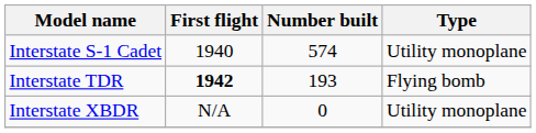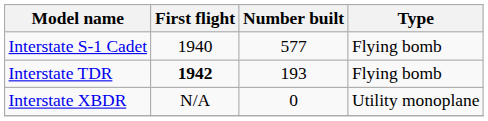 <table class="wikitable sortable">
 <tr>
 <th>Model name</th>
 <th>First flight</th>
 <th>Number built</th>
 <th>Type</th>
 </tr>
 <tr>
 <td align=left><a href='#'>Interstate S-1 Cadet</a></td>
 <td align=center>1940</td>
-<td align=center>574</td>
-<td align=left>Utility monoplane</td>
+<td align=center>577</td>
+<td align=left>Flying bomb</td>
 </tr>
 <tr>
 <td align=left><a href='#'>Interstate TDR</a></td>
 <td align=center><strong>1942</strong></td>
 <td align=center>193</td>
 <td align=left>Flying bomb</td>
 </tr>
 <tr>
 <td align=left><a href='#'>Interstate XBDR</a></td>
 <td align=center>N/A</td>
 <td align=center>0</td>
 <td align=left>Utility monoplane</td>
 </tr>
 <tr>
 </tr>
 </table>
